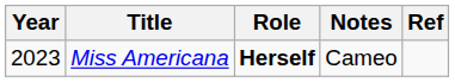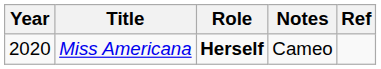 <table class="wikitable">
 <tr>
 <th>Year</th>
 <th>Title</th>
 <th>Role</th>
 <th>Notes</th>
 <th>Ref</th>
 </tr>
 <tr>
-<td>2023</td>
+<td>2020</td>
 <td><em><a href='#'>Miss Americana</a></em></td>
 <td><strong>Herself</strong></td>
 <td>Cameo</td>
 <td style="text-align: center;"></td>
 </tr>
 </table>
